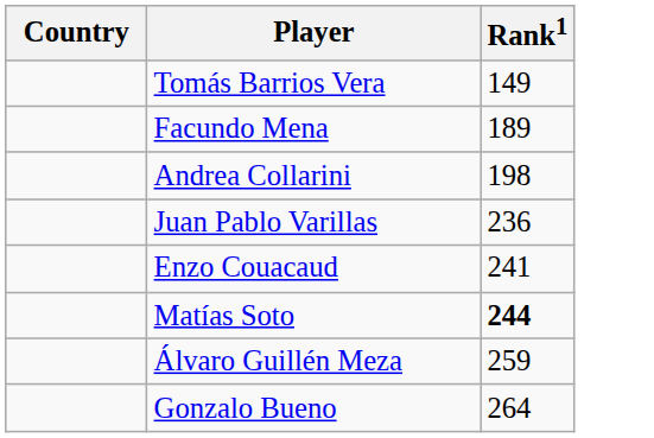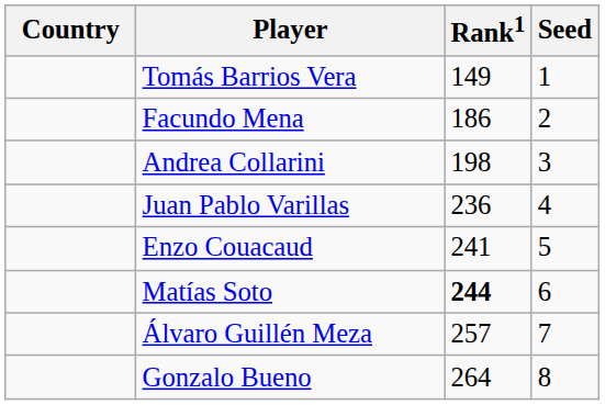 <table class="sortable wikitable">
 <tr>
 <th width="70">Country</th>
 <th width="175">Player</th>
 <th>Rank<sup>1</sup></th>
+<th>Seed</th>
 </tr>
 <tr>
 <td></td>
 <td><a href='#'>Tomás Barrios Vera</a></td>
 <td>149</td>
+<td>1</td>
 </tr>
 <tr>
 <td></td>
 <td><a href='#'>Facundo Mena</a></td>
-<td>189</td>
+<td>186</td>
+<td>2</td>
 </tr>
 <tr>
 <td></td>
 <td><a href='#'>Andrea Collarini</a></td>
 <td>198</td>
+<td>3</td>
 </tr>
 <tr>
 <td></td>
 <td><a href='#'>Juan Pablo Varillas</a></td>
 <td>236</td>
+<td>4</td>
 </tr>
 <tr>
 <td></td>
 <td><a href='#'>Enzo Couacaud</a></td>
 <td>241</td>
+<td>5</td>
 </tr>
 <tr>
 <td></td>
 <td><a href='#'>Matías Soto</a></td>
 <td><strong>244</strong></td>
+<td>6</td>
 </tr>
 <tr>
 <td></td>
 <td><a href='#'>Álvaro Guillén Meza</a></td>
-<td>259</td>
+<td>257</td>
+<td>7</td>
 </tr>
 <tr>
 <td></td>
 <td><a href='#'>Gonzalo Bueno</a></td>
 <td>264</td>
+<td>8</td>
 </tr>
 </table>
